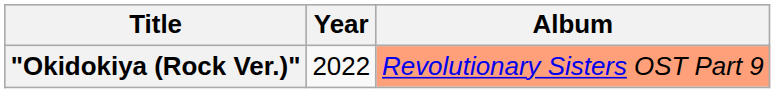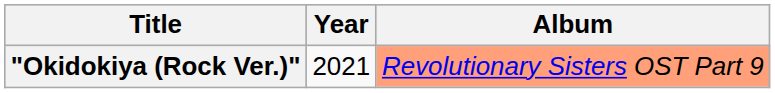 <table class="wikitable plainrowheaders" style="text-align:center">
 <tr>
 <th scope="col">Title</th>
 <th scope="col">Year</th>
 <th>Album</th>
 </tr>
 <tr>
 <th scope="row">"Okidokiya (Rock Ver.)" </th>
-<td>2022</td>
+<td>2021</td>
 <td style="background: lightsalmon;"><em><a href='#'>Revolutionary Sisters</a> OST Part 9</em></td>
 </tr>
 </table>
